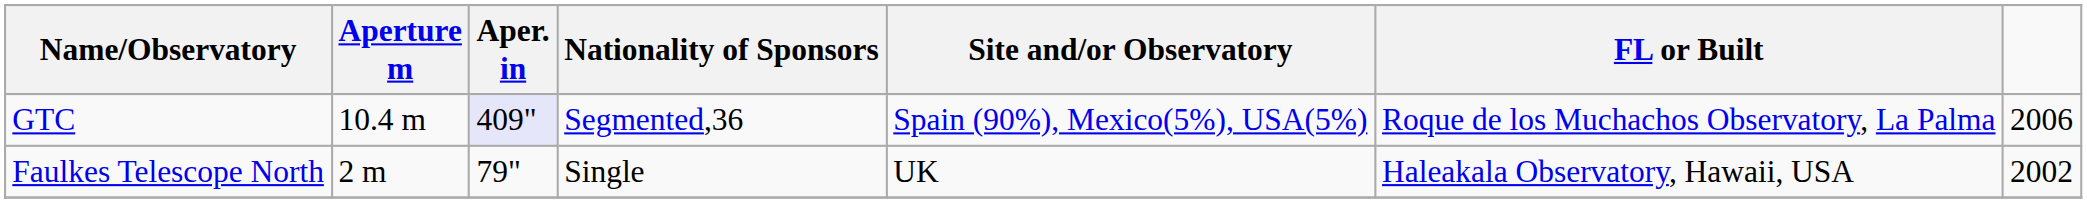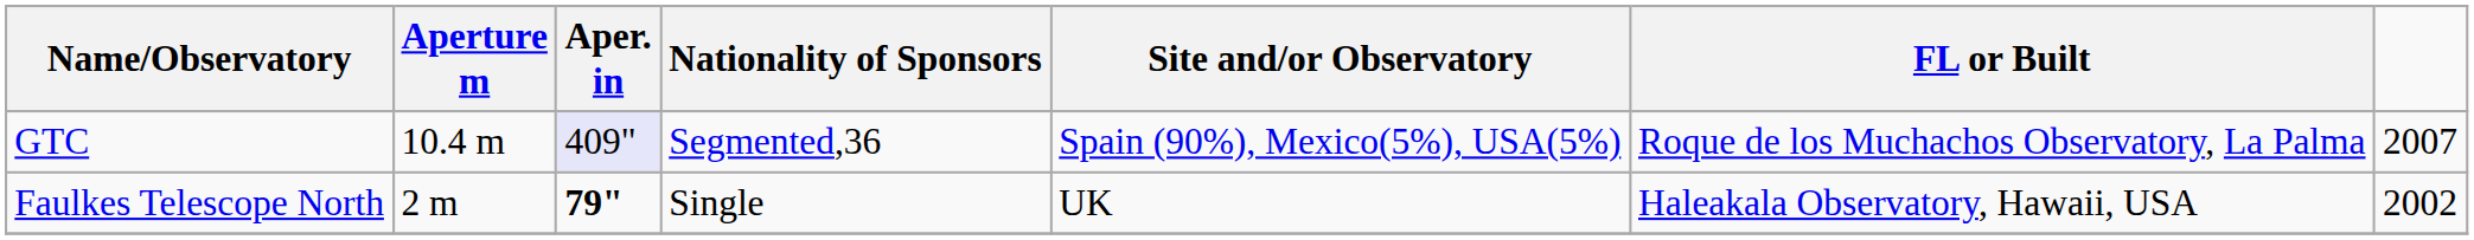 <table class="wikitable sortable" style="font-size:95%;">
 <tr>
 <th>Name/Observatory</th>
 <th><a href='#'>Aperture</a> <br><a href='#'>m</a></th>
 <th>Aper. <br><a href='#'>in</a></th>
 <th>Nationality of Sponsors</th>
 <th>Site and/or Observatory</th>
 <th><a href='#'>FL</a> or Built</th>
 </tr>
 <tr>
 <td><a href='#'>GTC</a></td>
 <td>10.4 m</td>
 <td style="background: lavender;">409"</td>
 <td><a href='#'>Segmented</a>,36</td>
 <td><a href='#'>Spain (90%), Mexico(5%), USA(5%)</a></td>
 <td><a href='#'>Roque de los Muchachos Observatory</a>, <a href='#'>La Palma</a></td>
-<td>2006</td>
+<td>2007</td>
 </tr>
 <tr>
 <td><a href='#'>Faulkes Telescope North</a></td>
 <td>2 m</td>
-<td>79"</td>
+<td><strong>79"</strong></td>
 <td>Single</td>
 <td>UK</td>
 <td><a href='#'>Haleakala Observatory</a>, Hawaii, USA</td>
 <td>2002</td>
 </tr>
 <tr>
 </tr>
 </table>
